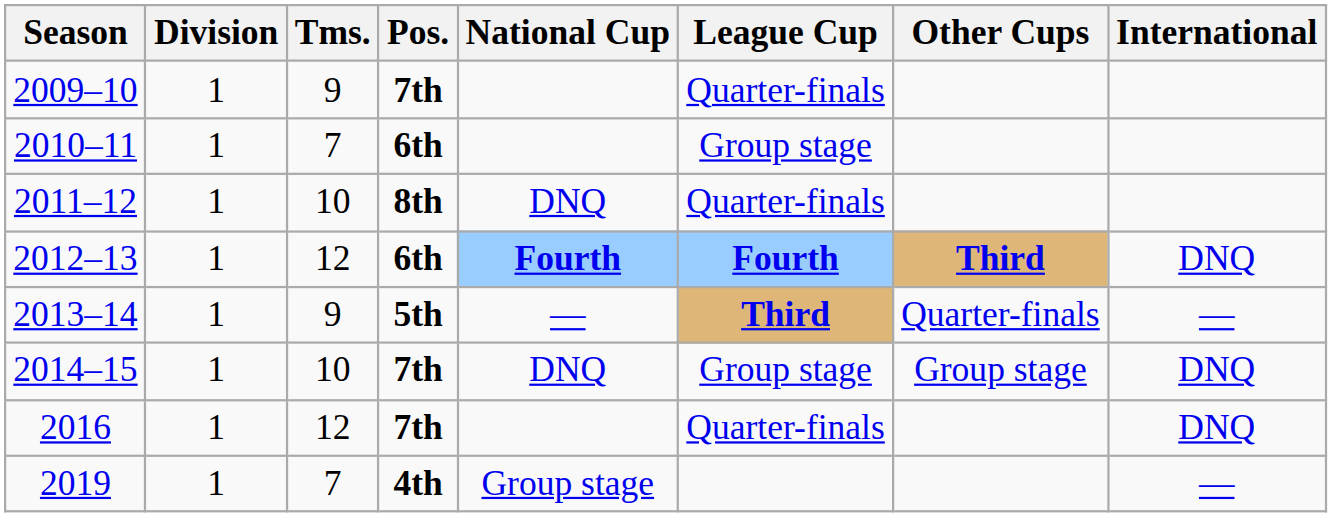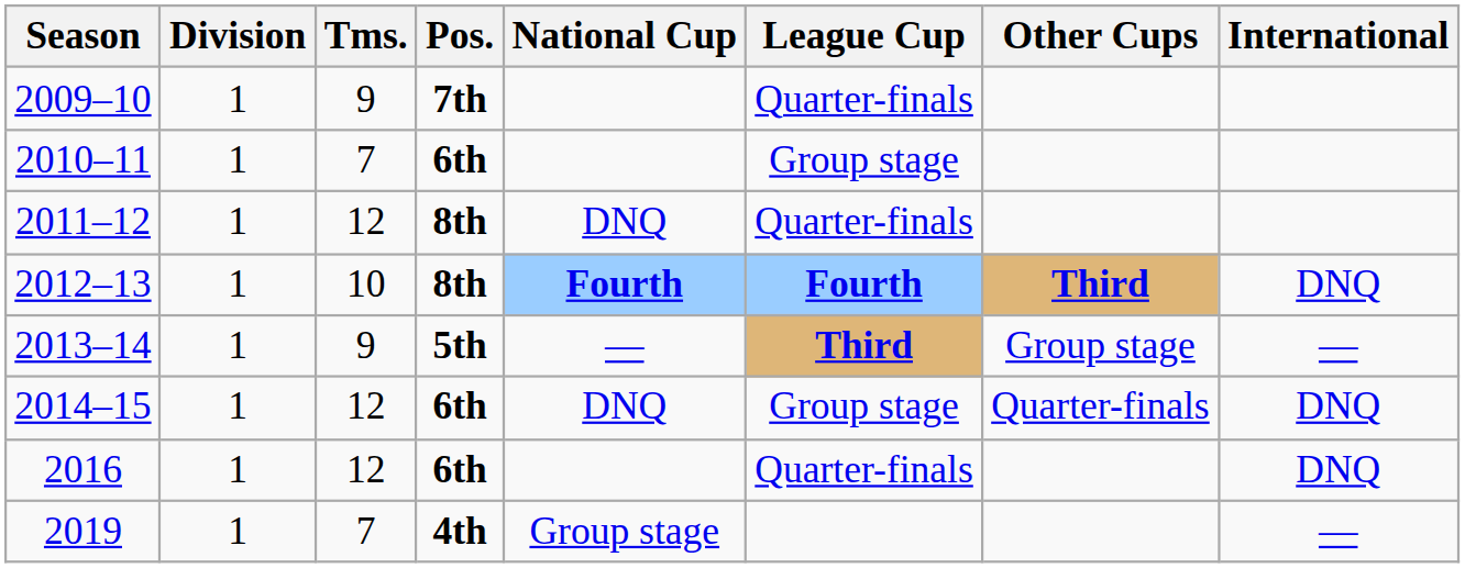 <table class="wikitable">
 <tr>
 <th>Season</th>
 <th>Division</th>
 <th>Tms.</th>
 <th>Pos.</th>
 <th>National Cup</th>
 <th>League Cup</th>
 <th>Other Cups</th>
 <th>International</th>
 </tr>
 <tr>
 <td align=center><a href='#'>2009–10</a></td>
 <td align=center>1</td>
 <td align=center>9</td>
 <td align=center><strong>7th</strong></td>
 <td align=center></td>
 <td align=center><a href='#'>Quarter-finals</a></td>
 <td align=center></td>
 <td align=center></td>
 </tr>
 <tr>
 <td align=center><a href='#'>2010–11</a></td>
 <td align=center>1</td>
 <td align=center>7</td>
 <td align=center><strong>6th</strong></td>
 <td align=center></td>
 <td align=center><a href='#'>Group stage</a></td>
 <td align=center></td>
 <td align=center></td>
 </tr>
 <tr>
 <td align=center><a href='#'>2011–12</a></td>
 <td align=center>1</td>
-<td align=center>10</td>
+<td align=center>12</td>
 <td align=center><strong>8th</strong></td>
 <td align=center><a href='#'>DNQ</a></td>
 <td align=center><a href='#'>Quarter-finals</a></td>
 <td align=center></td>
 <td align=center></td>
 </tr>
 <tr>
 <td align=center><a href='#'>2012–13</a></td>
 <td align=center>1</td>
-<td align=center>12</td>
-<td align=center><strong>6th</strong></td>
+<td align=center>10</td>
+<td align=center><strong>8th</strong></td>
 <td align=center bgcolor=#9acdff><strong><a href='#'>Fourth</a></strong></td>
 <td align=center bgcolor=#9acdff><strong><a href='#'>Fourth</a></strong></td>
 <td align=center bgcolor=#deb678><strong><a href='#'>Third</a></strong></td>
 <td align=center><a href='#'>DNQ</a></td>
 </tr>
 <tr>
 <td align=center><a href='#'>2013–14</a></td>
 <td align=center>1</td>
 <td align=center>9</td>
 <td align=center><strong>5th</strong></td>
 <td align=center><a href='#'>—</a></td>
 <td align=center bgcolor=#deb678><strong><a href='#'>Third</a></strong></td>
-<td align=center><a href='#'>Quarter-finals</a></td>
+<td align=center><a href='#'>Group stage</a></td>
 <td align=center><a href='#'>—</a></td>
 </tr>
 <tr>
 <td align=center><a href='#'>2014–15</a></td>
 <td align=center>1</td>
-<td align=center>10</td>
-<td align=center><strong>7th</strong></td>
+<td align=center>12</td>
+<td align=center><strong>6th</strong></td>
 <td align=center><a href='#'>DNQ</a></td>
 <td align=center><a href='#'>Group stage</a></td>
-<td align=center><a href='#'>Group stage</a></td>
+<td align=center><a href='#'>Quarter-finals</a></td>
 <td align=center><a href='#'>DNQ</a></td>
 </tr>
 <tr>
 <td align=center><a href='#'>2016</a></td>
 <td align=center>1</td>
 <td align=center>12</td>
-<td align=center><strong>7th</strong></td>
+<td align=center><strong>6th</strong></td>
 <td align=center></td>
 <td align=center><a href='#'>Quarter-finals</a></td>
 <td align=center></td>
 <td align=center><a href='#'>DNQ</a></td>
 </tr>
 <tr>
 <td align=center><a href='#'>2019</a></td>
 <td align=center>1</td>
 <td align=center>7</td>
 <td align=center><strong>4th</strong></td>
 <td align=center><a href='#'>Group stage</a></td>
 <td align=center></td>
 <td align=center></td>
 <td align=center><a href='#'>—</a></td>
 </tr>
 </table>
